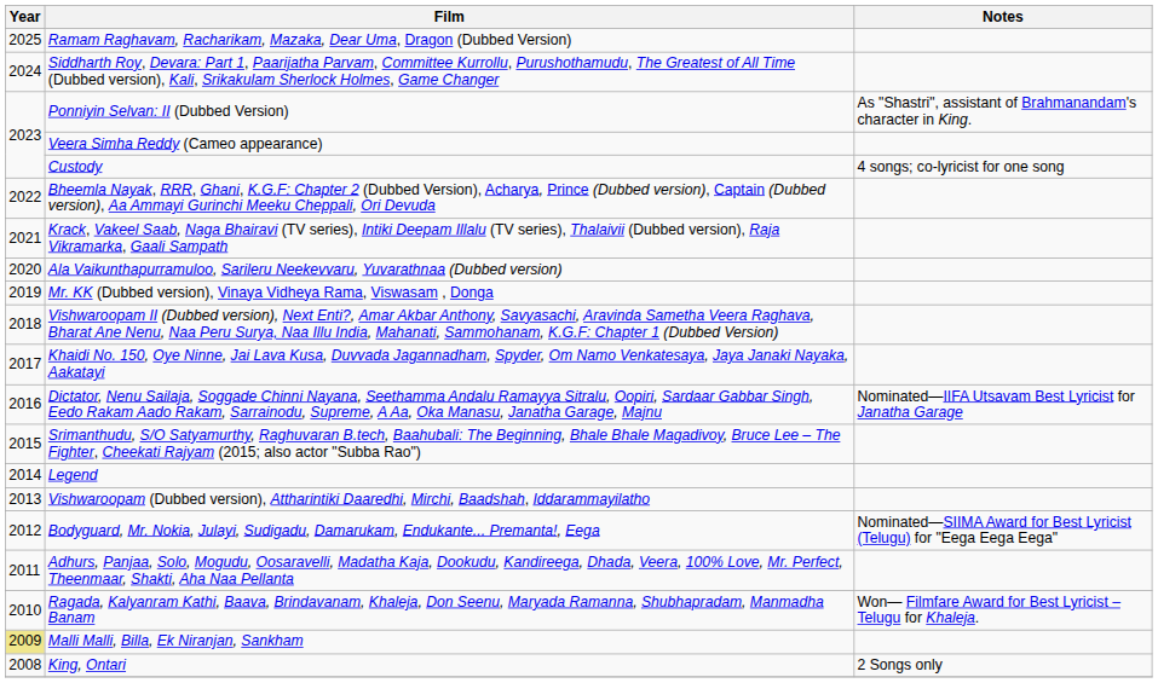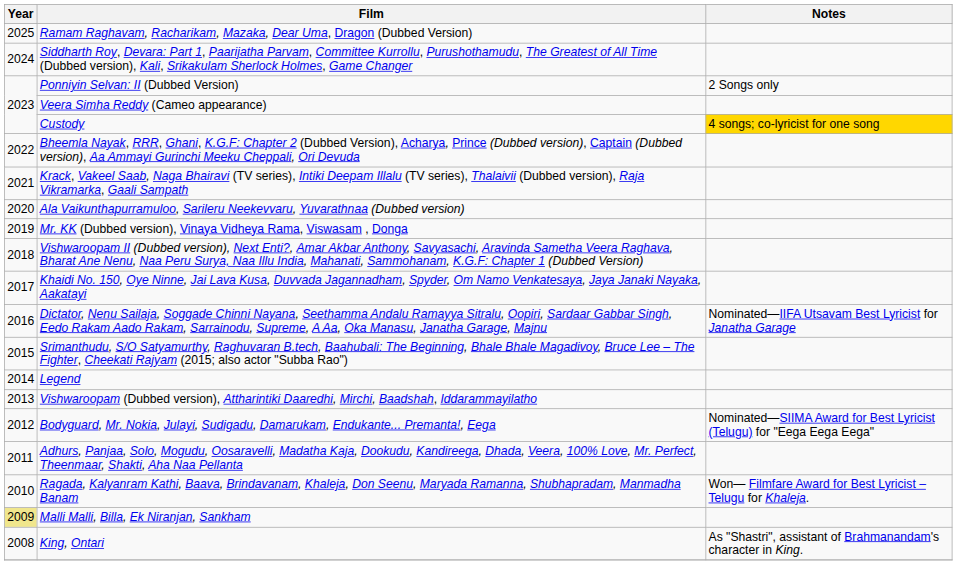 <table class="wikitable">
 <tr style="background:#CCC; text-align:center;">
 <th>Year</th>
 <th>Film</th>
 <th>Notes</th>
 </tr>
 <tr>
 <td>2025</td>
 <td><em><a href='#'>Ramam Raghavam</a>, <a href='#'>Racharikam</a>, <a href='#'>Mazaka</a>, <a href='#'>Dear Uma</a></em>, <a href='#'>Dragon</a> (Dubbed Version)</td>
 <td></td>
 </tr>
 <tr>
 <td>2024</td>
 <td><em><a href='#'>Siddharth Roy</a></em>, <em><a href='#'>Devara: Part 1</a></em>, <em><a href='#'>Paarijatha Parvam</a></em>, <em><a href='#'>Committee Kurrollu</a></em>, <em><a href='#'>Purushothamudu</a></em>, <em><a href='#'>The Greatest of All Time</a></em> (Dubbed version), <a href='#'><em>Kali</em></a>, <em><a href='#'>Srikakulam Sherlock Holmes</a></em>, <em><a href='#'>Game Changer</a></em></td>
 <td></td>
 </tr>
 <tr>
 <td rowspan="3">2023</td>
 <td><em><a href='#'>Ponniyin Selvan: II</a></em> (Dubbed Version)</td>
-<td>As "Shastri", assistant of <a href='#'>Brahmanandam</a>'s character in <em>King</em>.</td>
+<td>2 Songs only</td>
 </tr>
 <tr>
 <td><em><a href='#'>Veera Simha Reddy</a></em> (Cameo appearance)</td>
 <td></td>
 </tr>
 <tr>
 <td><em><a href='#'>Custody</a></em></td>
-<td>4 songs; co-lyricist for one song</td>
+<td style="background: gold;">4 songs; co-lyricist for one song</td>
 </tr>
 <tr>
 <td>2022</td>
 <td><em><a href='#'>Bheemla Nayak</a></em>, <a href='#'><em>RRR</em></a>, <a href='#'><em>Ghani</em></a>, <em><a href='#'>K.G.F: Chapter 2</a></em> (Dubbed Version), <a href='#'>Acharya</a><em>, </em><a href='#'>Prince</a><em> (Dubbed version)</em>, <a href='#'>Captain</a><em> (Dubbed version)</em>, <em><a href='#'>Aa Ammayi Gurinchi Meeku Cheppali</a>, <a href='#'>Ori Devuda</a></em></td>
 <td></td>
 </tr>
 <tr>
 <td>2021</td>
 <td><a href='#'><em>Krack</em></a>, <em><a href='#'>Vakeel Saab</a></em><em>, <a href='#'>Naga Bhairavi</a></em> (TV series), <em><a href='#'>Intiki Deepam Illalu</a></em> (TV series), <em><a href='#'>Thalaivii</a></em> (Dubbed version), <em><a href='#'>Raja Vikramarka</a></em>, <em><a href='#'>Gaali Sampath</a></em></td>
 <td></td>
 </tr>
 <tr>
 <td>2020</td>
 <td><em><a href='#'>Ala Vaikunthapurramuloo</a>, <a href='#'>Sarileru Neekevvaru</a>, <a href='#'>Yuvarathnaa</a> (Dubbed version)</em></td>
 <td></td>
 </tr>
 <tr>
 <td>2019</td>
 <td><em><a href='#'>Mr. KK</a></em> (Dubbed version), <a href='#'>Vinaya Vidheya Rama</a>, <a href='#'>Viswasam</a> , <a href='#'> Donga</a></td>
 <td></td>
 </tr>
 <tr>
 <td>2018</td>
 <td><em><a href='#'>Vishwaroopam II</a> (Dubbed version), <a href='#'>Next Enti?</a>,</em> <em><a href='#'>Amar Akbar Anthony</a>, <a href='#'>Savyasachi</a>, <a href='#'>Aravinda Sametha Veera Raghava</a>, <a href='#'>Bharat Ane Nenu</a>, <a href='#'>Naa Peru Surya, Naa Illu India</a>, <a href='#'>Mahanati</a>, <a href='#'>Sammohanam</a>, <a href='#'>K.G.F: Chapter 1</a> (Dubbed Version)</em></td>
 <td></td>
 </tr>
 <tr>
 <td>2017</td>
 <td><em><a href='#'>Khaidi No. 150</a>, <a href='#'>Oye Ninne</a>, <a href='#'>Jai Lava Kusa</a>, <a href='#'>Duvvada Jagannadham</a>, <a href='#'>Spyder</a>, <a href='#'>Om Namo Venkatesaya</a>, <a href='#'>Jaya Janaki Nayaka</a>, <a href='#'>Aakatayi</a></em></td>
 <td></td>
 </tr>
 <tr>
 <td>2016</td>
 <td><em><a href='#'>Dictator</a>, <a href='#'>Nenu Sailaja</a>, <a href='#'>Soggade Chinni Nayana</a>, <a href='#'>Seethamma Andalu Ramayya Sitralu</a>, <a href='#'>Oopiri</a>, <a href='#'>Sardaar Gabbar Singh</a>, <a href='#'>Eedo Rakam Aado Rakam</a>, <a href='#'>Sarrainodu</a>, <a href='#'>Supreme</a>, <a href='#'>A Aa</a>, <a href='#'>Oka Manasu</a>, <a href='#'>Janatha Garage</a>, <a href='#'>Majnu</a></em></td>
 <td>Nominated—<a href='#'>IIFA Utsavam Best Lyricist</a> for <em><a href='#'>Janatha Garage</a></em></td>
 </tr>
 <tr>
 <td>2015</td>
 <td><em><a href='#'>Srimanthudu</a>, <a href='#'>S/O Satyamurthy</a>, <a href='#'>Raghuvaran B.tech</a>, <a href='#'>Baahubali: The Beginning</a>, <a href='#'>Bhale Bhale Magadivoy</a>, <a href='#'>Bruce Lee – The Fighter</a></em>, <em><a href='#'>Cheekati Rajyam</a></em> (2015; also actor "Subba Rao")</td>
 <td></td>
 </tr>
 <tr>
 <td>2014</td>
 <td><a href='#'><em>Legend</em></a></td>
 <td></td>
 </tr>
 <tr>
 <td>2013</td>
 <td><em><a href='#'>Vishwaroopam</a></em> (Dubbed version), <em><a href='#'>Attharintiki Daaredhi</a>, <a href='#'>Mirchi</a>, <a href='#'>Baadshah</a></em>, <em><a href='#'>Iddarammayilatho</a></em></td>
 <td></td>
 </tr>
 <tr>
 <td>2012</td>
 <td><em><a href='#'>Bodyguard</a>, <a href='#'>Mr. Nokia</a>, <a href='#'>Julayi</a>, <a href='#'>Sudigadu</a>, <a href='#'>Damarukam</a>, <a href='#'>Endukante... Premanta!</a>, <a href='#'>Eega</a></em></td>
 <td>Nominated—<a href='#'>SIIMA Award for Best Lyricist (Telugu)</a> for "Eega Eega Eega"</td>
 </tr>
 <tr>
 <td>2011</td>
 <td><em><a href='#'>Adhurs</a>, <a href='#'>Panjaa</a>, <a href='#'>Solo</a>, <a href='#'>Mogudu</a>, <a href='#'>Oosaravelli</a>, <a href='#'>Madatha Kaja</a>, <a href='#'>Dookudu</a>, <a href='#'>Kandireega</a>, <a href='#'>Dhada</a>, <a href='#'>Veera</a>, <a href='#'>100% Love</a>, <a href='#'>Mr. Perfect</a>, <a href='#'>Theenmaar</a>, <a href='#'>Shakti</a>, <a href='#'>Aha Naa Pellanta</a></em></td>
 <td></td>
 </tr>
 <tr>
 <td>2010</td>
 <td><em><a href='#'>Ragada</a>, <a href='#'>Kalyanram Kathi</a>, <a href='#'>Baava</a>, <a href='#'>Brindavanam</a>, <a href='#'>Khaleja</a>, <a href='#'>Don Seenu</a>, <a href='#'>Maryada Ramanna</a>, <a href='#'>Shubhapradam</a>, <a href='#'>Manmadha Banam</a> </em></td>
 <td>Won— <a href='#'>Filmfare Award for Best Lyricist – Telugu</a> for <em><a href='#'>Khaleja</a></em>.</td>
 </tr>
 <tr>
 <td style="background: khaki;">2009</td>
 <td><em><a href='#'>Malli Malli</a>, <a href='#'>Billa</a>, <a href='#'>Ek Niranjan</a>, <a href='#'>Sankham</a></em></td>
 <td></td>
 </tr>
 <tr>
 <td>2008</td>
 <td><a href='#'><em>King</em></a><em>, <a href='#'>Ontari</a></em></td>
-<td>2 Songs only</td>
+<td>As "Shastri", assistant of <a href='#'>Brahmanandam</a>'s character in <em>King</em>.</td>
 </tr>
 <tr>
 </tr>
 </table>
